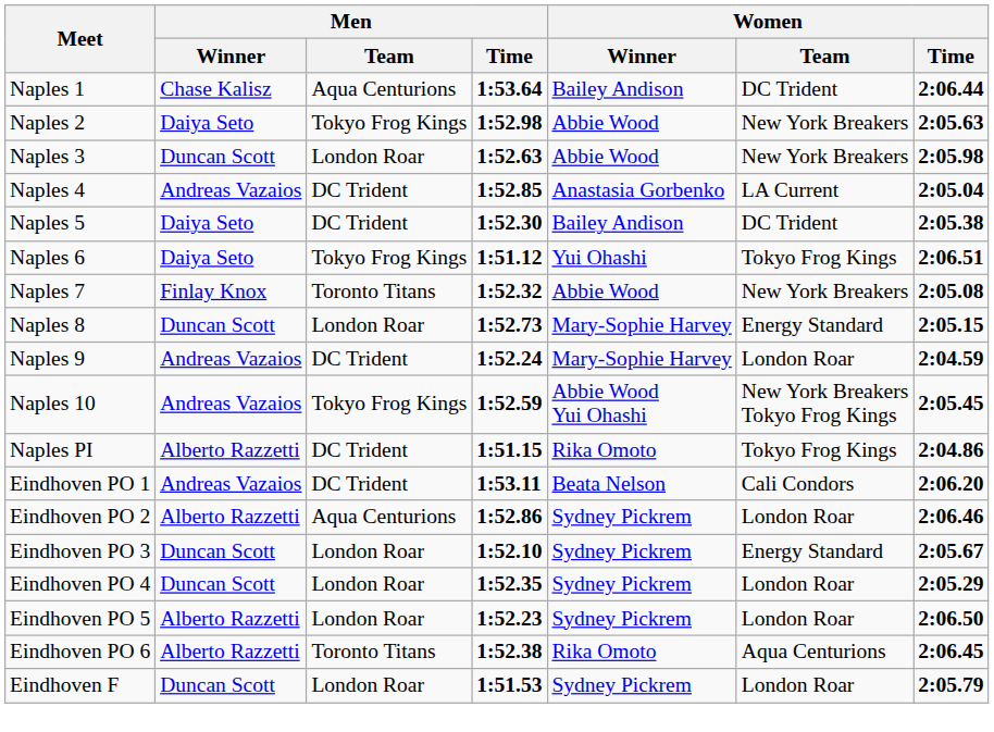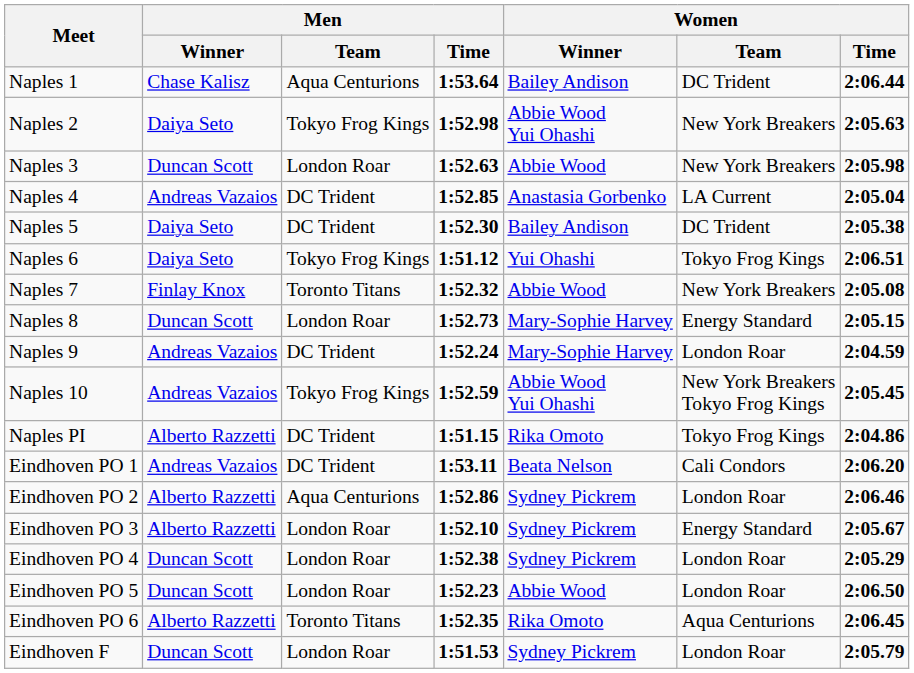 <table class="wikitable">
 <tr>
 <th rowspan="2">Meet</th>
 <th colspan="3">Men</th>
 <th colspan="3">Women</th>
 </tr>
 <tr>
 <th>Winner</th>
 <th>Team</th>
 <th>Time</th>
 <th>Winner</th>
 <th>Team</th>
 <th>Time</th>
 </tr>
 <tr>
 <td>Naples 1</td>
 <td> <a href='#'>Chase Kalisz</a></td>
 <td> Aqua Centurions</td>
 <td><strong>1:53.64 </strong></td>
 <td> <a href='#'>Bailey Andison</a></td>
 <td> DC Trident</td>
 <td><strong> 2:06.44 </strong></td>
 </tr>
 <tr>
 <td>Naples 2</td>
 <td> <a href='#'>Daiya Seto</a></td>
 <td> Tokyo Frog Kings</td>
 <td><strong>1:52.98 </strong></td>
-<td> <a href='#'>Abbie Wood</a></td>
+<td> <a href='#'>Abbie Wood</a> <br>  <a href='#'>Yui Ohashi</a></td>
 <td> New York Breakers</td>
 <td><strong> 2:05.63 </strong></td>
 </tr>
 <tr>
 <td>Naples 3</td>
 <td> <a href='#'>Duncan Scott</a></td>
 <td> London Roar</td>
 <td><strong>1:52.63 </strong></td>
 <td> <a href='#'>Abbie Wood</a></td>
 <td> New York Breakers</td>
 <td><strong> 2:05.98 </strong></td>
 </tr>
 <tr>
 <td>Naples 4</td>
 <td> <a href='#'>Andreas Vazaios</a></td>
 <td> DC Trident</td>
 <td><strong>1:52.85 </strong></td>
 <td> <a href='#'>Anastasia Gorbenko</a></td>
 <td> LA Current</td>
 <td><strong> 2:05.04  </strong></td>
 </tr>
 <tr>
 <td>Naples 5</td>
 <td> <a href='#'>Daiya Seto</a></td>
 <td> DC Trident</td>
 <td><strong>1:52.30 </strong></td>
 <td> <a href='#'>Bailey Andison</a></td>
 <td> DC Trident</td>
 <td><strong> 2:05.38 </strong></td>
 </tr>
 <tr>
 <td>Naples 6</td>
 <td> <a href='#'>Daiya Seto</a></td>
 <td> Tokyo Frog Kings</td>
 <td><strong>1:51.12 </strong></td>
 <td> <a href='#'>Yui Ohashi</a></td>
 <td> Tokyo Frog Kings</td>
 <td><strong> 2:06.51 </strong></td>
 </tr>
 <tr>
 <td>Naples 7</td>
 <td> <a href='#'>Finlay Knox</a></td>
 <td> Toronto Titans</td>
 <td><strong>1:52.32 </strong></td>
 <td> <a href='#'>Abbie Wood</a></td>
 <td> New York Breakers</td>
 <td><strong> 2:05.08 </strong></td>
 </tr>
 <tr>
 <td>Naples 8</td>
 <td> <a href='#'>Duncan Scott</a></td>
 <td> London Roar</td>
 <td><strong> 1:52.73 </strong></td>
 <td> <a href='#'>Mary-Sophie Harvey</a></td>
 <td> Energy Standard</td>
 <td><strong>2:05.15</strong></td>
 </tr>
 <tr>
 <td>Naples 9</td>
 <td> <a href='#'>Andreas Vazaios</a></td>
 <td> DC Trident</td>
 <td><strong> 1:52.24 </strong></td>
 <td> <a href='#'>Mary-Sophie Harvey</a></td>
 <td> London Roar</td>
 <td><strong>2:04.59</strong></td>
 </tr>
 <tr>
 <td>Naples 10</td>
 <td> <a href='#'>Andreas Vazaios</a></td>
 <td> Tokyo Frog Kings</td>
 <td><strong>1:52.59 </strong></td>
 <td> <a href='#'>Abbie Wood</a> <br>  <a href='#'>Yui Ohashi</a></td>
 <td> New York Breakers <br>  Tokyo Frog Kings</td>
 <td><strong> 2:05.45 </strong></td>
 </tr>
 <tr>
 <td>Naples PI</td>
 <td> <a href='#'>Alberto Razzetti</a></td>
 <td> DC Trident</td>
 <td><strong>1:51.15 </strong></td>
 <td> <a href='#'>Rika Omoto</a></td>
 <td> Tokyo Frog Kings</td>
 <td><strong> 2:04.86 </strong></td>
 </tr>
 <tr>
 <td>Eindhoven PO 1</td>
 <td> <a href='#'>Andreas Vazaios</a></td>
 <td> DC Trident</td>
 <td><strong>1:53.11 </strong></td>
 <td> <a href='#'>Beata Nelson</a></td>
 <td> Cali Condors</td>
 <td><strong> 2:06.20  </strong></td>
 </tr>
 <tr>
 <td>Eindhoven PO 2</td>
 <td> <a href='#'>Alberto Razzetti</a></td>
 <td> Aqua Centurions</td>
 <td><strong>1:52.86 </strong></td>
 <td> <a href='#'>Sydney Pickrem</a></td>
 <td> London Roar</td>
 <td><strong> 2:06.46 </strong></td>
 </tr>
 <tr>
 <td>Eindhoven PO 3</td>
-<td> <a href='#'>Duncan Scott</a></td>
+<td> <a href='#'>Alberto Razzetti</a></td>
 <td> London Roar</td>
 <td><strong>1:52.10 </strong></td>
 <td> <a href='#'>Sydney Pickrem</a></td>
 <td> Energy Standard</td>
 <td><strong> 2:05.67 </strong></td>
 </tr>
 <tr>
 <td>Eindhoven PO 4</td>
 <td> <a href='#'>Duncan Scott</a></td>
 <td> London Roar</td>
-<td><strong>1:52.35 </strong></td>
+<td><strong>1:52.38 </strong></td>
 <td> <a href='#'>Sydney Pickrem</a></td>
 <td> London Roar</td>
 <td><strong> 2:05.29 </strong></td>
 </tr>
 <tr>
 <td>Eindhoven PO 5</td>
-<td> <a href='#'>Alberto Razzetti</a></td>
+<td> <a href='#'>Duncan Scott</a></td>
 <td> London Roar</td>
 <td><strong>1:52.23 </strong></td>
-<td> <a href='#'>Sydney Pickrem</a></td>
+<td> <a href='#'>Abbie Wood</a></td>
 <td> London Roar</td>
 <td><strong> 2:06.50 </strong></td>
 </tr>
 <tr>
 <td>Eindhoven PO 6</td>
 <td> <a href='#'>Alberto Razzetti</a></td>
 <td> Toronto Titans</td>
-<td><strong>1:52.38 </strong></td>
+<td><strong>1:52.35 </strong></td>
 <td> <a href='#'>Rika Omoto</a></td>
 <td> Aqua Centurions</td>
 <td><strong> 2:06.45 </strong></td>
 </tr>
 <tr>
 <td>Eindhoven F</td>
 <td> <a href='#'>Duncan Scott</a></td>
 <td> London Roar</td>
 <td><strong>1:51.53 </strong></td>
 <td> <a href='#'>Sydney Pickrem</a></td>
 <td> London Roar</td>
 <td><strong> 2:05.79 </strong></td>
 </tr>
 </table>
